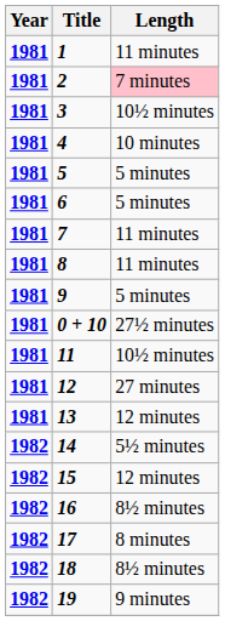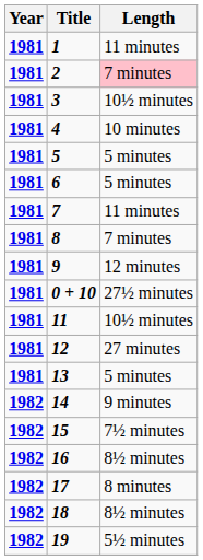 <table class="wikitable" align=center>
 <tr>
 <th>Year</th>
 <th>Title</th>
 <th>Length</th>
 </tr>
 <tr>
 <td><strong><a href='#'>1981</a></strong></td>
 <td><strong><em>1</em></strong></td>
 <td>11 minutes</td>
 </tr>
 <tr>
 <td><strong><a href='#'>1981</a></strong></td>
 <td><strong><em>2</em></strong></td>
 <td style="background: pink;">7 minutes</td>
 </tr>
 <tr>
 <td><strong><a href='#'>1981</a></strong></td>
 <td><strong><em>3</em></strong></td>
 <td>10½ minutes</td>
 </tr>
 <tr>
 <td><strong><a href='#'>1981</a></strong></td>
 <td><strong><em>4</em></strong></td>
 <td>10 minutes</td>
 </tr>
 <tr>
 <td><strong><a href='#'>1981</a></strong></td>
 <td><strong><em>5</em></strong></td>
 <td>5 minutes</td>
 </tr>
 <tr>
 <td><strong><a href='#'>1981</a></strong></td>
 <td><strong><em>6</em></strong></td>
 <td>5 minutes</td>
 </tr>
 <tr>
 <td><strong><a href='#'>1981</a></strong></td>
 <td><strong><em>7</em></strong></td>
 <td>11 minutes</td>
 </tr>
 <tr>
 <td><strong><a href='#'>1981</a></strong></td>
 <td><strong><em>8</em></strong></td>
-<td>11 minutes</td>
+<td>7 minutes</td>
 </tr>
 <tr>
 <td><strong><a href='#'>1981</a></strong></td>
 <td><strong><em>9</em></strong></td>
-<td>5 minutes</td>
+<td>12 minutes</td>
 </tr>
 <tr>
 <td><strong><a href='#'>1981</a></strong></td>
 <td><strong><em>0 + 10</em></strong></td>
 <td>27½ minutes</td>
 </tr>
 <tr>
 <td><strong><a href='#'>1981</a></strong></td>
 <td><strong><em>11</em></strong></td>
 <td>10½ minutes</td>
 </tr>
 <tr>
 <td><strong><a href='#'>1981</a></strong></td>
 <td><strong><em>12</em></strong></td>
 <td>27 minutes</td>
 </tr>
 <tr>
 <td><strong><a href='#'>1981</a></strong></td>
 <td><strong><em>13</em></strong></td>
-<td>12 minutes</td>
+<td>5 minutes</td>
 </tr>
 <tr>
 <td><strong><a href='#'>1982</a></strong></td>
 <td><strong><em>14</em></strong></td>
-<td>5½ minutes</td>
+<td>9 minutes</td>
 </tr>
 <tr>
 <td><strong><a href='#'>1982</a></strong></td>
 <td><strong><em>15</em></strong></td>
-<td>12 minutes</td>
+<td>7½ minutes</td>
 </tr>
 <tr>
 <td><strong><a href='#'>1982</a></strong></td>
 <td><strong><em>16</em></strong></td>
 <td>8½ minutes</td>
 </tr>
 <tr>
 <td><strong><a href='#'>1982</a></strong></td>
 <td><strong><em>17</em></strong></td>
 <td>8 minutes</td>
 </tr>
 <tr>
 <td><strong><a href='#'>1982</a></strong></td>
 <td><strong><em>18</em></strong></td>
 <td>8½ minutes</td>
 </tr>
 <tr>
 <td><strong><a href='#'>1982</a></strong></td>
 <td><strong><em>19</em></strong></td>
-<td>9 minutes</td>
+<td>5½ minutes</td>
 </tr>
 <tr>
 </tr>
 </table>
